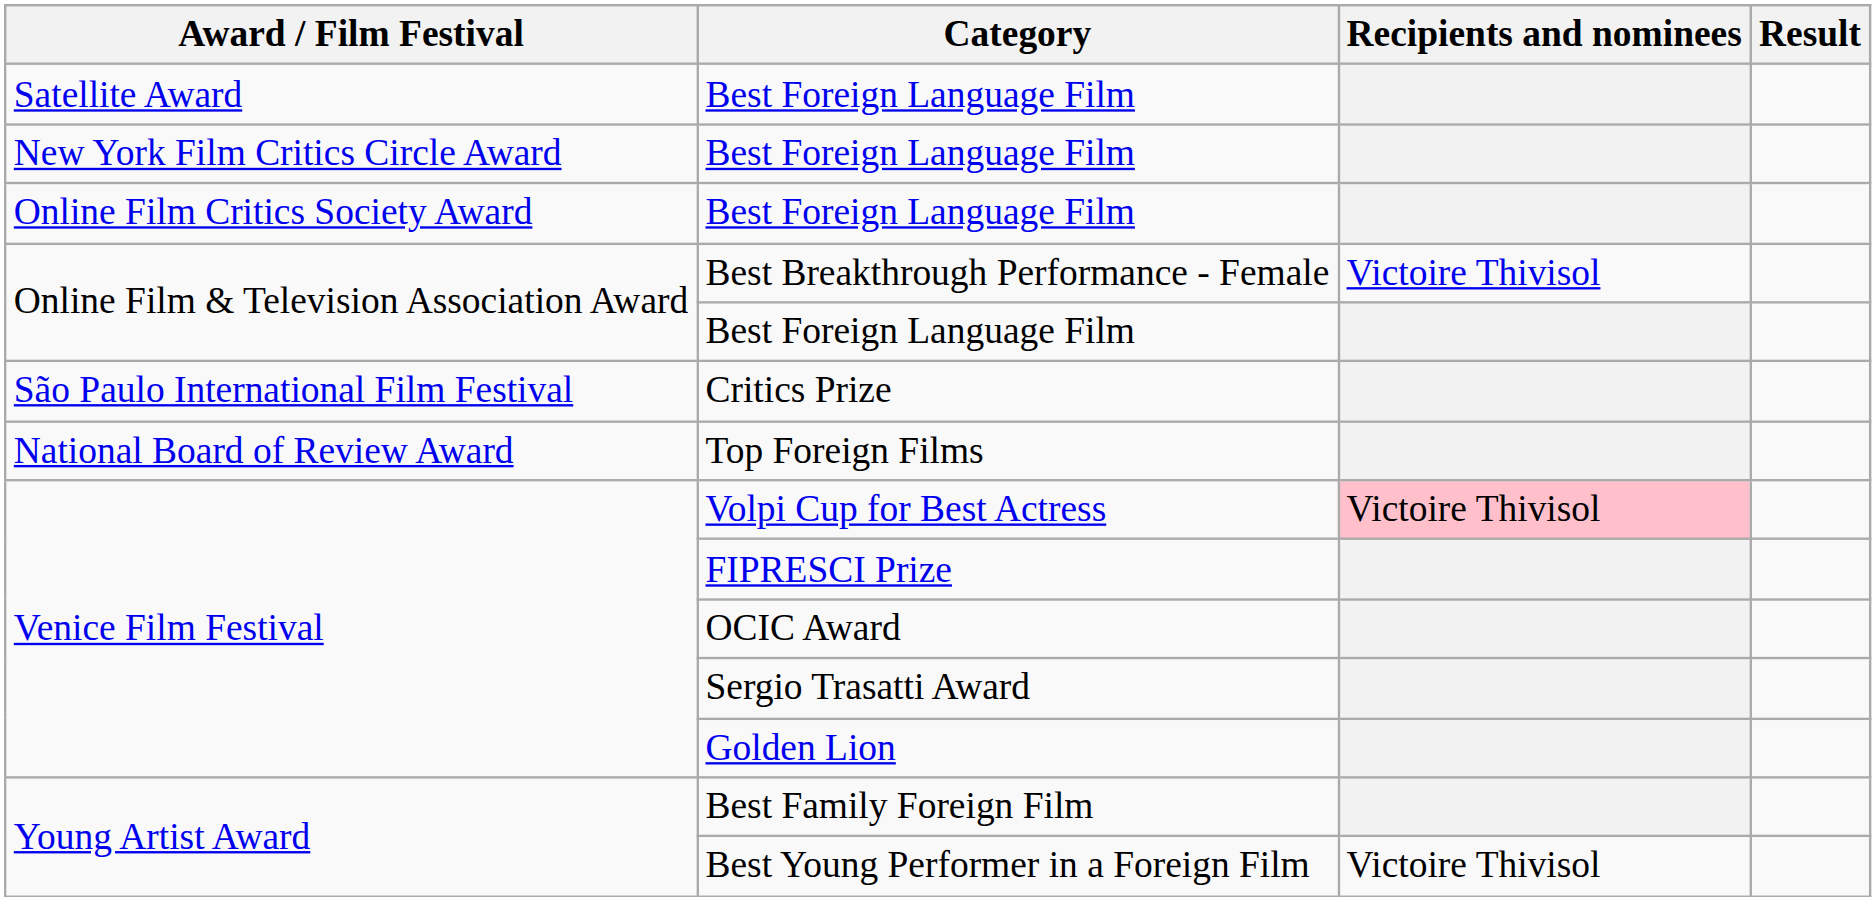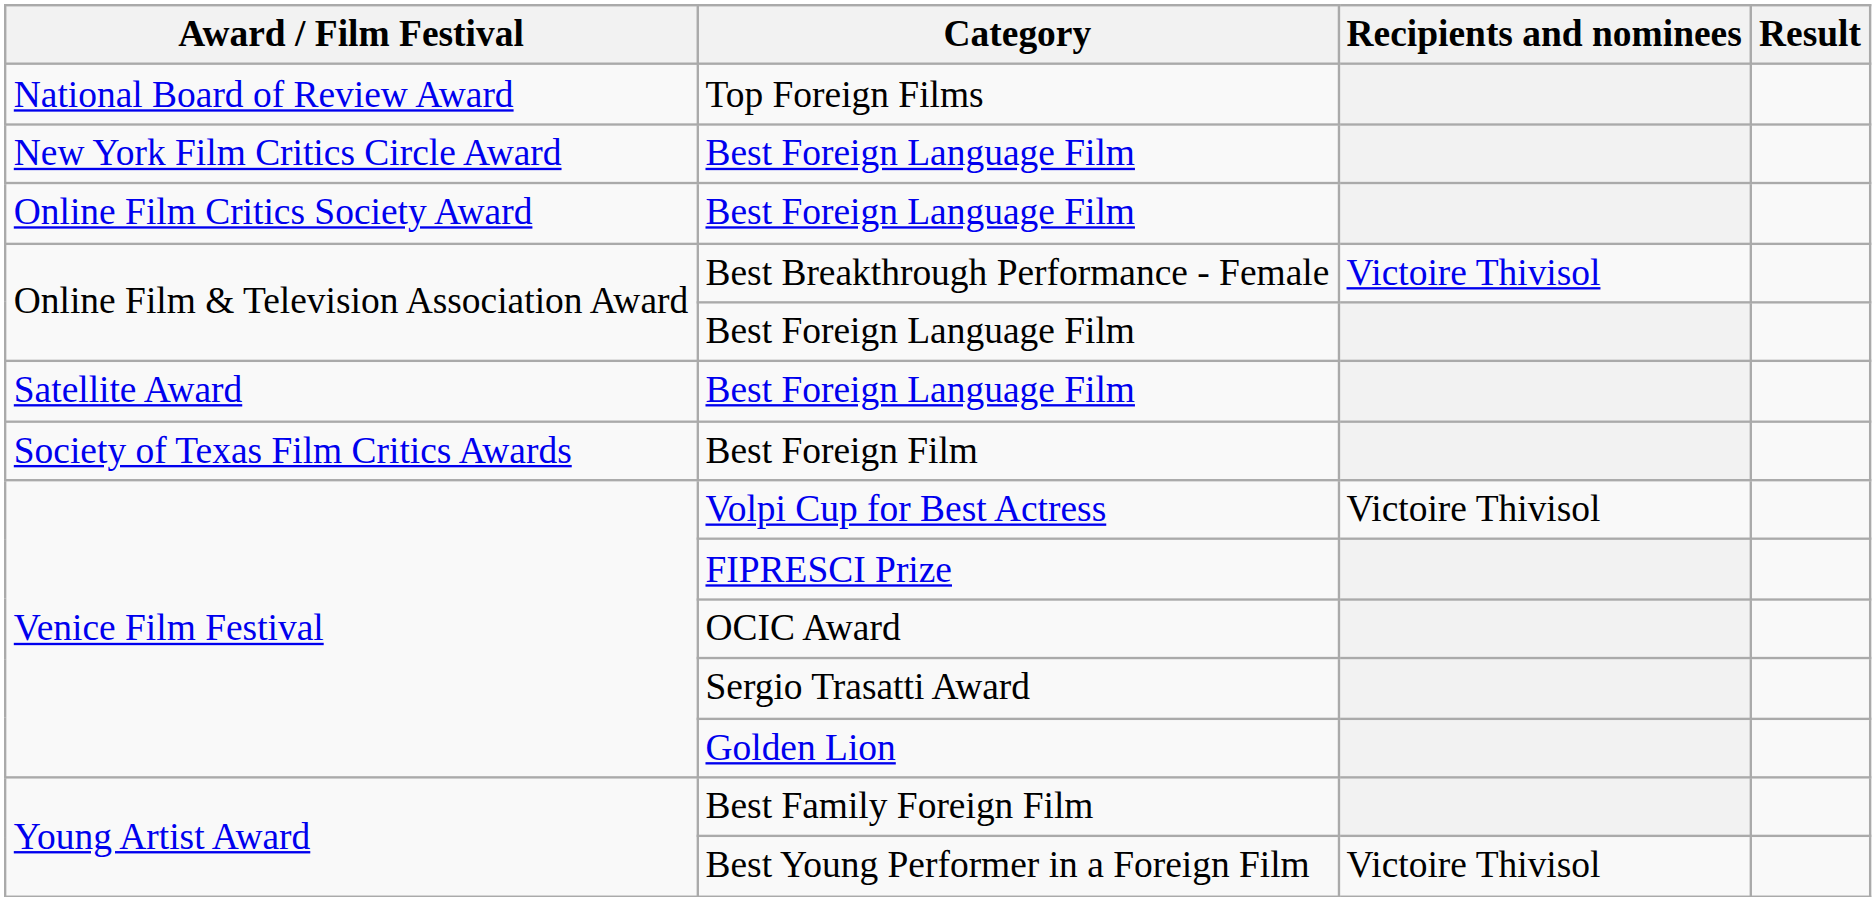 <table class="wikitable plainrowheaders sortable">
 <tr style="background:#ccc; text-align:center;">
 <th scope="col">Award / Film Festival</th>
 <th scope="col">Category</th>
 <th scope="col">Recipients and nominees</th>
 <th scope="col">Result</th>
 </tr>
 <tr>
-<td><a href='#'>Satellite Award</a></td>
-<td><a href='#'>Best Foreign Language Film</a></td>
+<td><a href='#'>National Board of Review Award</a></td>
+<td>Top Foreign Films</td>
 <th></th>
 <td></td>
 </tr>
 <tr>
 <td><a href='#'>New York Film Critics Circle Award</a></td>
 <td><a href='#'>Best Foreign Language Film</a></td>
 <th></th>
 <td></td>
 </tr>
 <tr>
 <td><a href='#'>Online Film Critics Society Award</a></td>
 <td><a href='#'>Best Foreign Language Film</a></td>
 <th></th>
 <td></td>
 </tr>
 <tr>
 <td rowspan=2>Online Film & Television Association Award</td>
 <td>Best Breakthrough Performance - Female</td>
 <td><a href='#'>Victoire Thivisol</a></td>
 <td></td>
 </tr>
 <tr>
 <td>Best Foreign Language Film</td>
 <th></th>
 <td></td>
 </tr>
 <tr>
-<td><a href='#'>São Paulo International Film Festival</a></td>
-<td>Critics Prize</td>
+<td><a href='#'>Satellite Award</a></td>
+<td><a href='#'>Best Foreign Language Film</a></td>
 <th></th>
 <td></td>
 </tr>
 <tr>
-<td><a href='#'>National Board of Review Award</a></td>
-<td>Top Foreign Films</td>
+<td><a href='#'>Society of Texas Film Critics Awards</a></td>
+<td>Best Foreign Film</td>
 <th></th>
 <td></td>
 </tr>
 <tr>
 <td rowspan=5><a href='#'>Venice Film Festival</a></td>
 <td><a href='#'>Volpi Cup for Best Actress</a></td>
-<td style="background: pink;">Victoire Thivisol</td>
+<td>Victoire Thivisol</td>
 <td></td>
 </tr>
 <tr>
 <td><a href='#'>FIPRESCI Prize</a></td>
 <th></th>
 <td></td>
 </tr>
 <tr>
 <td>OCIC Award</td>
 <th></th>
 <td></td>
 </tr>
 <tr>
 <td>Sergio Trasatti Award</td>
 <th></th>
 <td></td>
 </tr>
 <tr>
 <td><a href='#'>Golden Lion</a></td>
 <th></th>
 <td></td>
 </tr>
 <tr>
 <td rowspan=2><a href='#'>Young Artist Award</a></td>
 <td>Best Family Foreign Film</td>
 <th></th>
 <td></td>
 </tr>
 <tr>
 <td>Best Young Performer in a Foreign Film</td>
 <td>Victoire Thivisol</td>
 <td></td>
 </tr>
 </table>
